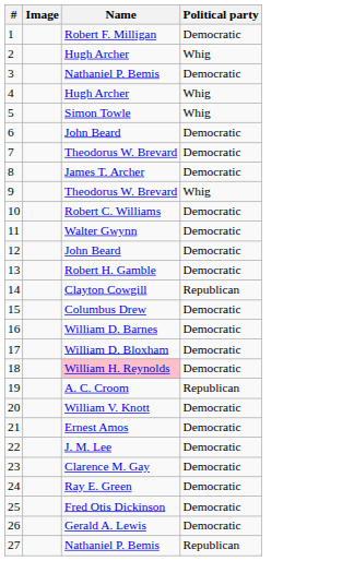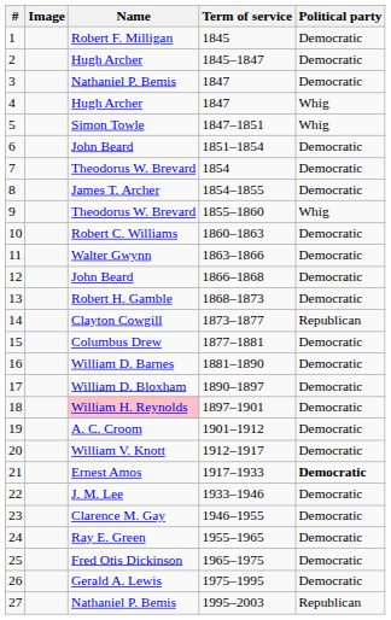 <table class="wikitable sortable">
 <tr>
 <th>#</th>
 <th>Image</th>
 <th>Name</th>
+<th>Term of service</th>
 <th>Political party</th>
 </tr>
 <tr>
 <td>1</td>
 <td></td>
 <td><a href='#'>Robert F. Milligan</a></td>
+<td>1845</td>
 <td>Democratic</td>
 </tr>
 <tr>
 <td>2</td>
 <td></td>
 <td><a href='#'>Hugh Archer</a></td>
-<td>Whig</td>
+<td>1845–1847</td>
+<td>Democratic</td>
 </tr>
 <tr>
 <td>3</td>
 <td></td>
 <td><a href='#'>Nathaniel P. Bemis</a></td>
+<td>1847</td>
 <td>Democratic</td>
 </tr>
 <tr>
 <td>4</td>
 <td></td>
 <td><a href='#'>Hugh Archer</a></td>
+<td>1847</td>
 <td>Whig</td>
 </tr>
 <tr>
 <td>5</td>
 <td></td>
 <td><a href='#'>Simon Towle</a></td>
+<td>1847–1851</td>
 <td>Whig</td>
 </tr>
 <tr>
 <td>6</td>
 <td></td>
 <td><a href='#'>John Beard</a></td>
+<td>1851–1854</td>
 <td>Democratic</td>
 </tr>
 <tr>
 <td>7</td>
 <td></td>
 <td><a href='#'>Theodorus W. Brevard</a></td>
+<td>1854</td>
 <td>Democratic</td>
 </tr>
 <tr>
 <td>8</td>
 <td></td>
 <td><a href='#'>James T. Archer</a></td>
+<td>1854–1855</td>
 <td>Democratic</td>
 </tr>
 <tr>
 <td>9</td>
 <td></td>
 <td><a href='#'>Theodorus W. Brevard</a></td>
+<td>1855–1860</td>
 <td>Whig</td>
 </tr>
 <tr>
 <td>10</td>
 <td></td>
 <td><a href='#'>Robert C. Williams</a></td>
+<td>1860–1863</td>
 <td>Democratic</td>
 </tr>
 <tr>
 <td>11</td>
 <td></td>
 <td><a href='#'>Walter Gwynn</a></td>
+<td>1863–1866</td>
 <td>Democratic</td>
 </tr>
 <tr>
 <td>12</td>
 <td></td>
 <td><a href='#'>John Beard</a></td>
+<td>1866–1868</td>
 <td>Democratic</td>
 </tr>
 <tr>
 <td>13</td>
 <td></td>
 <td><a href='#'>Robert H. Gamble</a></td>
+<td>1868–1873</td>
 <td>Democratic</td>
 </tr>
 <tr>
 <td>14</td>
 <td></td>
 <td><a href='#'>Clayton Cowgill</a></td>
+<td>1873–1877</td>
 <td>Republican</td>
 </tr>
 <tr>
 <td>15</td>
 <td></td>
 <td><a href='#'>Columbus Drew</a></td>
+<td>1877–1881</td>
 <td>Democratic</td>
 </tr>
 <tr>
 <td>16</td>
 <td></td>
 <td><a href='#'>William D. Barnes</a></td>
+<td>1881–1890</td>
 <td>Democratic</td>
 </tr>
 <tr>
 <td>17</td>
 <td></td>
 <td><a href='#'>William D. Bloxham</a></td>
+<td>1890–1897</td>
 <td>Democratic</td>
 </tr>
 <tr>
 <td>18</td>
 <td></td>
 <td style="background: pink;"><a href='#'> William H. Reynolds</a></td>
+<td>1897–1901</td>
 <td>Democratic</td>
 </tr>
 <tr>
 <td>19</td>
 <td></td>
 <td><a href='#'>A. C. Croom</a></td>
-<td>Republican</td>
+<td>1901–1912</td>
+<td>Democratic</td>
 </tr>
 <tr>
 <td>20</td>
 <td></td>
 <td><a href='#'>William V. Knott</a></td>
+<td>1912–1917</td>
 <td>Democratic</td>
 </tr>
 <tr>
 <td>21</td>
 <td></td>
 <td><a href='#'>Ernest Amos</a></td>
-<td>Democratic</td>
+<td>1917–1933</td>
+<td><strong>Democratic</strong></td>
 </tr>
 <tr>
 <td>22</td>
 <td></td>
 <td><a href='#'>J. M. Lee</a></td>
+<td>1933–1946</td>
 <td>Democratic</td>
 </tr>
 <tr>
 <td>23</td>
 <td></td>
 <td><a href='#'>Clarence M. Gay</a></td>
+<td>1946–1955</td>
 <td>Democratic</td>
 </tr>
 <tr>
 <td>24</td>
 <td></td>
 <td><a href='#'>Ray E. Green</a></td>
+<td>1955–1965</td>
 <td>Democratic</td>
 </tr>
 <tr>
 <td>25</td>
 <td></td>
 <td><a href='#'>Fred Otis Dickinson</a></td>
+<td>1965–1975</td>
 <td>Democratic</td>
 </tr>
 <tr>
 <td>26</td>
 <td></td>
 <td><a href='#'>Gerald A. Lewis</a></td>
+<td>1975–1995</td>
 <td>Democratic</td>
 </tr>
 <tr>
 <td>27</td>
 <td></td>
 <td><a href='#'>Nathaniel P. Bemis</a></td>
+<td>1995–2003</td>
 <td>Republican</td>
 </tr>
 </table>
